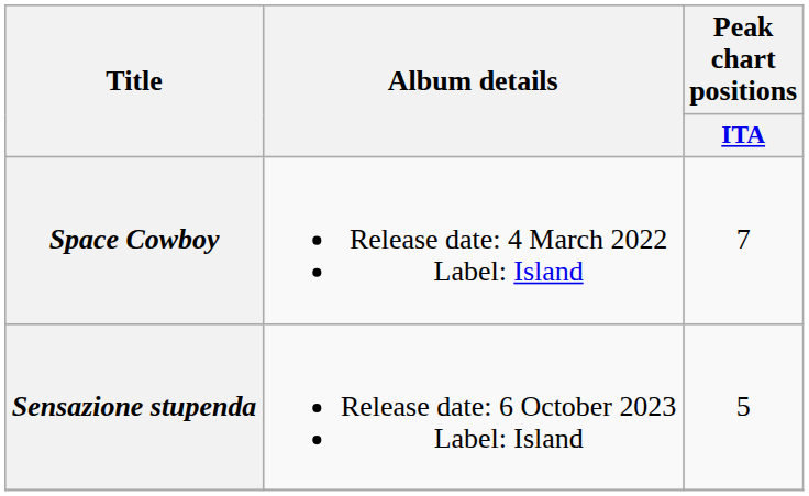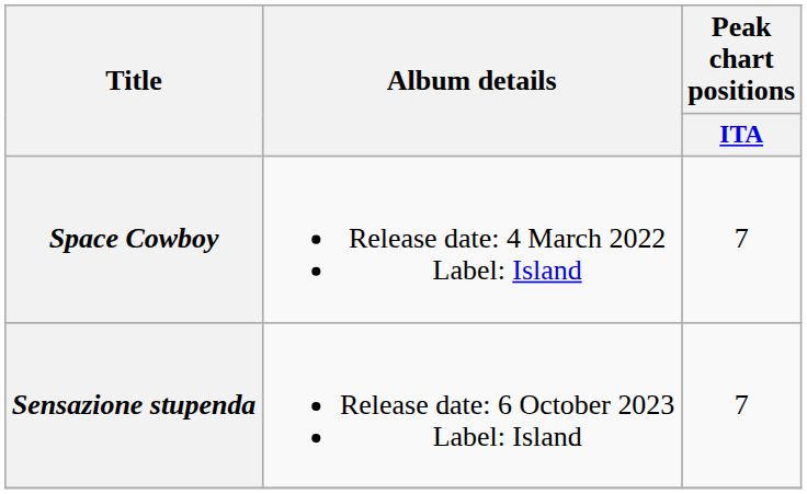 <table class="wikitable plainrowheaders" style="text-align:center;">
 <tr>
 <th scope="col" rowspan="2">Title</th>
 <th scope="col" rowspan="2">Album details</th>
 <th scope="col" colspan="1">Peak chart positions</th>
 </tr>
 <tr>
 <th scope="col" style="width:3em;font-size:90%;"><a href='#'>ITA</a><br></th>
 </tr>
 <tr>
 <th scope="row"><em>Space Cowboy</em></th>
 <td><br><ul><li>Release date: 4 March 2022</li><li>Label: <a href='#'>Island</a></li></ul></td>
 <td>7</td>
 </tr>
 <tr>
 <th scope="row"><em>Sensazione stupenda</em></th>
 <td><br><ul><li>Release date: 6 October 2023</li><li>Label: Island</li></ul></td>
-<td>5</td>
+<td>7</td>
 </tr>
 <tr>
 </tr>
 </table>
